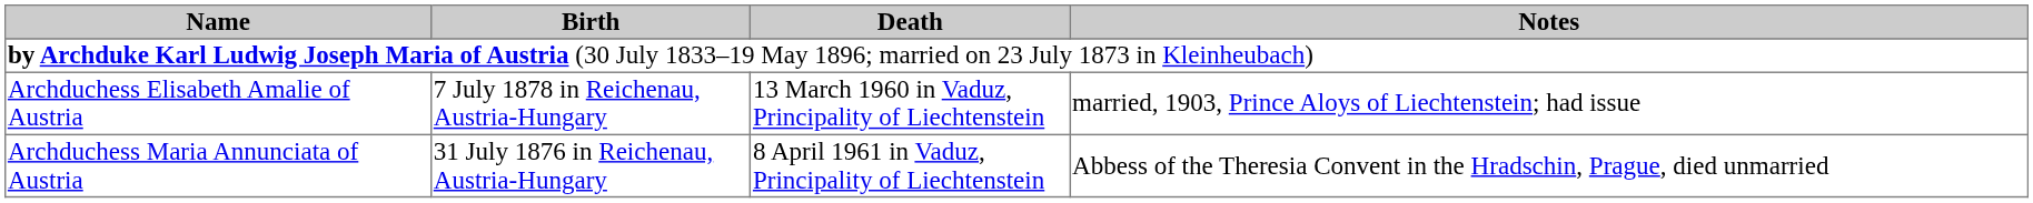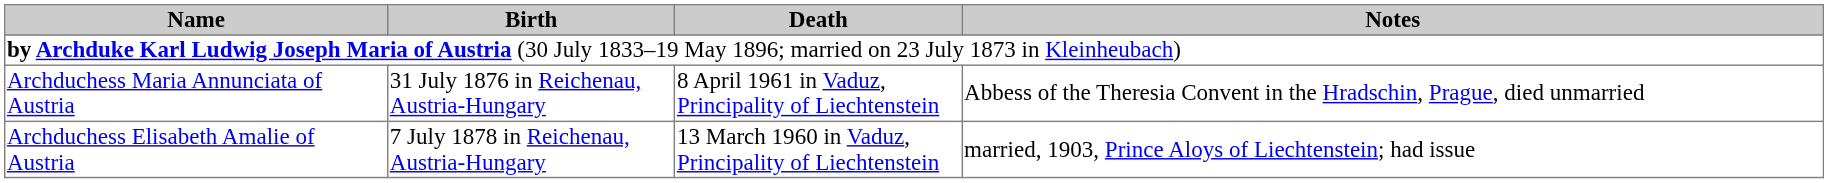 <table border=1 style="border-collapse: collapse;">
 <tr bgcolor=cccccc>
 <th width="20%">Name</th>
 <th width="15%">Birth</th>
 <th width="15%">Death</th>
 <th width="45%">Notes</th>
 </tr>
 <tr>
 <td colspan=4><strong>by <a href='#'>Archduke Karl Ludwig Joseph Maria of Austria</a></strong> (30 July 1833–19 May 1896; married on 23 July 1873 in <a href='#'>Kleinheubach</a>)</td>
 </tr>
 <tr>
+<td><a href='#'>Archduchess Maria Annunciata of Austria</a></td>
+<td>31 July 1876 in <a href='#'>Reichenau, Austria-Hungary</a></td>
+<td>8 April 1961 in <a href='#'>Vaduz</a>, <a href='#'>Principality of Liechtenstein</a></td>
+<td>Abbess of the Theresia Convent in the <a href='#'>Hradschin</a>, <a href='#'>Prague</a>, died unmarried</td>
+</tr>
+<tr>
 <td><a href='#'>Archduchess Elisabeth Amalie of Austria</a></td>
 <td>7 July 1878 in <a href='#'>Reichenau, Austria-Hungary</a></td>
 <td>13 March 1960 in <a href='#'>Vaduz</a>, <a href='#'>Principality of Liechtenstein</a></td>
 <td>married, 1903, <a href='#'>Prince Aloys of Liechtenstein</a>; had issue</td>
 </tr>
-<tr>
-<td><a href='#'>Archduchess Maria Annunciata of Austria</a></td>
-<td>31 July 1876 in <a href='#'>Reichenau, Austria-Hungary</a></td>
-<td>8 April 1961 in <a href='#'>Vaduz</a>, <a href='#'>Principality of Liechtenstein</a></td>
-<td>Abbess of the Theresia Convent in the <a href='#'>Hradschin</a>, <a href='#'>Prague</a>, died unmarried</td>
-</tr>
 </table>
